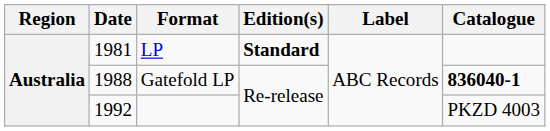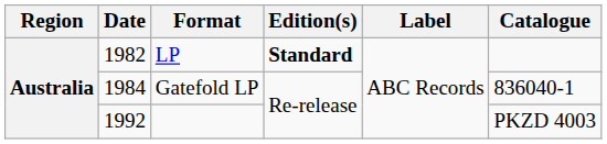 <table class="wikitable plainrowheaders">
 <tr>
 <th scope="col">Region</th>
 <th scope="col">Date</th>
 <th scope="col">Format</th>
 <th scope="col">Edition(s)</th>
 <th scope="col">Label</th>
 <th scope="col">Catalogue</th>
 </tr>
 <tr>
 <th scope="row" rowspan="3">Australia</th>
-<td>1981</td>
+<td>1982</td>
 <td><a href='#'>LP</a></td>
 <td><strong>Standard</strong></td>
 <td rowspan="3">ABC Records</td>
 <td></td>
 </tr>
 <tr>
-<td>1988</td>
+<td>1984</td>
 <td>Gatefold LP</td>
 <td rowspan="2">Re-release</td>
-<td><strong>836040-1</strong></td>
+<td>836040-1</td>
 </tr>
 <tr>
 <td>1992</td>
 <td></td>
 <td>PKZD 4003</td>
 </tr>
 </table>
